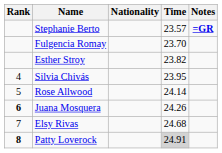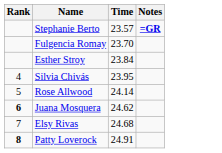 <table class="wikitable sortable" style="text-align:center">
 <tr>
 <th>Rank</th>
 <th>Name</th>
-<th>Nationality</th>
 <th>Time</th>
 <th>Notes</th>
 </tr>
 <tr>
 <td></td>
 <td align=left><a href='#'>Stephanie Berto</a></td>
-<td align=left></td>
 <td>23.57</td>
 <td><strong><a href='#'>=GR</a></strong></td>
 </tr>
 <tr>
 <td></td>
 <td align=left><a href='#'>Fulgencia Romay</a></td>
-<td align=left></td>
 <td>23.70</td>
 <td></td>
 </tr>
 <tr>
 <td></td>
 <td align=left><a href='#'>Esther Stroy</a></td>
-<td align=left></td>
-<td>23.82</td>
+<td>23.84</td>
 <td></td>
 </tr>
 <tr>
 <td>4</td>
 <td align=left><a href='#'>Silvia Chivás</a></td>
-<td align=left></td>
 <td>23.95</td>
 <td></td>
 </tr>
 <tr>
 <td>5</td>
 <td align=left><a href='#'>Rose Allwood</a></td>
-<td align=left></td>
 <td>24.14</td>
 <td></td>
 </tr>
 <tr>
 <td><strong>6</strong></td>
 <td align=left><a href='#'>Juana Mosquera</a></td>
-<td align=left></td>
-<td>24.26</td>
+<td>24.62</td>
 <td></td>
 </tr>
 <tr>
 <td>7</td>
 <td align=left><a href='#'>Elsy Rivas</a></td>
-<td align=left></td>
 <td>24.68</td>
 <td></td>
 </tr>
 <tr>
 <td><strong>8</strong></td>
 <td align=left><a href='#'>Patty Loverock</a></td>
-<td align=left></td>
-<td style="background: lightgrey;">24.91</td>
+<td>24.91</td>
 <td></td>
 </tr>
 </table>
